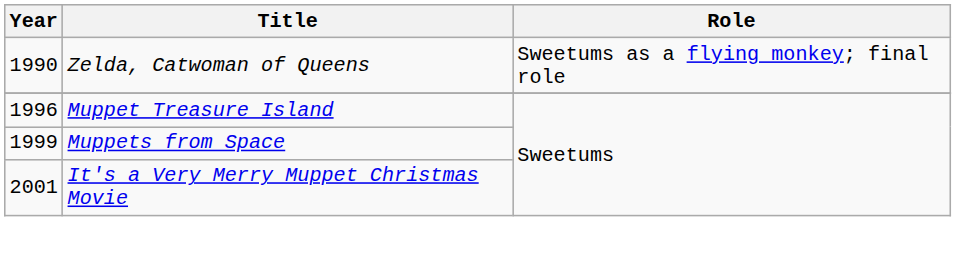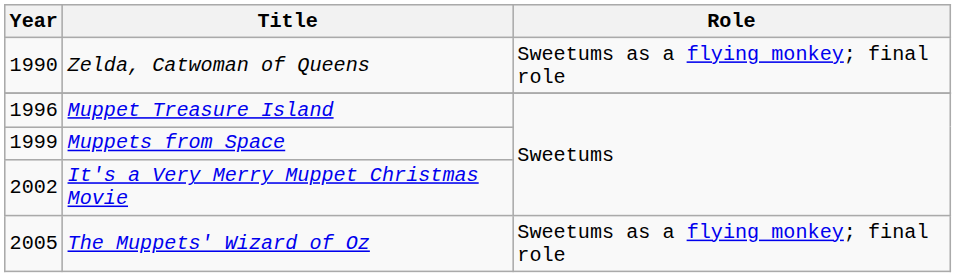 <table class="wikitable sortable">
 <tr>
 <th>Year</th>
 <th>Title</th>
 <th>Role</th>
 </tr>
 <tr>
 <td>1990</td>
 <td><em>Zelda, Catwoman of Queens</em></td>
 <td>Sweetums as a <a href='#'>flying monkey</a>; final role</td>
 </tr>
 <tr>
 </tr>
 <tr>
 <td>1996</td>
 <td><em><a href='#'>Muppet Treasure Island</a></em></td>
 <td rowspan="3">Sweetums</td>
 </tr>
 <tr>
 <td>1999</td>
 <td><em><a href='#'>Muppets from Space</a></em></td>
 </tr>
 <tr>
-<td>2001</td>
+<td>2002</td>
 <td><em><a href='#'>It's a Very Merry Muppet Christmas Movie</a></em></td>
 </tr>
+<tr>
+<td>2005</td>
+<td><em><a href='#'>The Muppets' Wizard of Oz</a></em></td>
+<td>Sweetums as a <a href='#'>flying monkey</a>; final role</td>
+</tr>
 </table>
